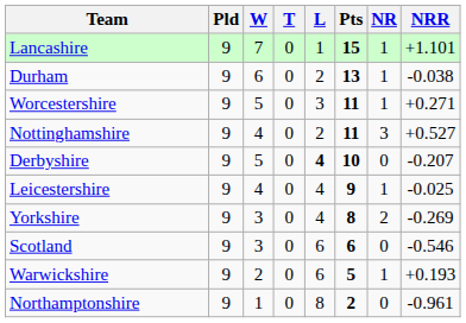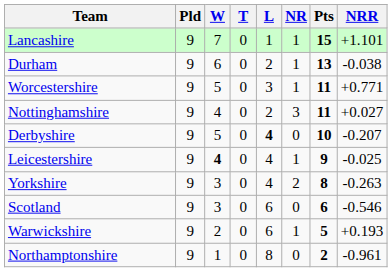 <table class="wikitable" style="text-align:center;">
 <tr>
 <th width=175>Team</th>
 <th width=20 abbr="Played">Pld</th>
 <th width=20 abbr="Won"><a href='#'>W</a></th>
 <th width=20 abbr="Tied"><a href='#'>T</a></th>
 <th width=20 abbr="Lost"><a href='#'>L</a></th>
+<th width=20 abbr="No result"><a href='#'>NR</a></th>
 <th width=20 abbr="Points">Pts</th>
-<th width=20 abbr="No result"><a href='#'>NR</a></th>
 <th width=20 abbr="Net run rate"><a href='#'>NRR</a></th>
 </tr>
 <tr style="background:#ccffcc;">
 <td style="text-align:left;"><a href='#'>Lancashire</a></td>
 <td>9</td>
 <td>7</td>
 <td>0</td>
 <td>1</td>
+<td>1</td>
 <td><strong>15</strong></td>
-<td>1</td>
 <td>+1.101</td>
 </tr>
 <tr style="background:#f9f9f9;">
 <td style="text-align:left;"><a href='#'>Durham</a></td>
 <td>9</td>
 <td>6</td>
 <td>0</td>
 <td>2</td>
+<td>1</td>
 <td><strong>13</strong></td>
-<td>1</td>
 <td>-0.038</td>
 </tr>
 <tr style="background:#f9f9f9;">
 <td style="text-align:left;"><a href='#'>Worcestershire</a></td>
 <td>9</td>
 <td>5</td>
 <td>0</td>
 <td>3</td>
+<td>1</td>
 <td><strong>11</strong></td>
-<td>1</td>
-<td>+0.271</td>
+<td>+0.771</td>
 </tr>
 <tr style="background:#f9f9f9;">
 <td style="text-align:left;"><a href='#'>Nottinghamshire</a></td>
 <td>9</td>
 <td>4</td>
 <td>0</td>
 <td>2</td>
+<td>3</td>
 <td><strong>11</strong></td>
-<td>3</td>
-<td>+0.527</td>
+<td>+0.027</td>
 </tr>
 <tr style="background:#f9f9f9;">
 <td style="text-align:left;"><a href='#'>Derbyshire</a></td>
 <td>9</td>
 <td>5</td>
 <td>0</td>
 <td><strong>4</strong></td>
+<td>0</td>
 <td><strong>10</strong></td>
-<td>0</td>
 <td>-0.207</td>
 </tr>
 <tr style="background:#f9f9f9;">
 <td style="text-align:left;"><a href='#'>Leicestershire</a></td>
 <td>9</td>
-<td>4</td>
+<td><strong>4</strong></td>
 <td>0</td>
 <td>4</td>
+<td>1</td>
 <td><strong>9</strong></td>
-<td>1</td>
 <td>-0.025</td>
 </tr>
 <tr style="background:#f9f9f9;">
 <td style="text-align:left;"><a href='#'>Yorkshire</a></td>
 <td>9</td>
 <td>3</td>
 <td>0</td>
 <td>4</td>
+<td>2</td>
 <td><strong>8</strong></td>
-<td>2</td>
-<td>-0.269</td>
+<td>-0.263</td>
 </tr>
 <tr style="background:#f9f9f9;">
 <td style="text-align:left;"><a href='#'>Scotland</a></td>
 <td>9</td>
 <td>3</td>
 <td>0</td>
 <td>6</td>
+<td>0</td>
 <td><strong>6</strong></td>
-<td>0</td>
 <td>-0.546</td>
 </tr>
 <tr style="background:#f9f9f9;">
 <td style="text-align:left;"><a href='#'>Warwickshire</a></td>
 <td>9</td>
 <td>2</td>
 <td>0</td>
 <td>6</td>
+<td>1</td>
 <td><strong>5</strong></td>
-<td>1</td>
 <td>+0.193</td>
 </tr>
 <tr style="background:#f9f9f9;">
 <td style="text-align:left;"><a href='#'>Northamptonshire</a></td>
 <td>9</td>
 <td>1</td>
 <td>0</td>
 <td>8</td>
+<td>0</td>
 <td><strong>2</strong></td>
-<td>0</td>
 <td>-0.961</td>
 </tr>
 </table>
